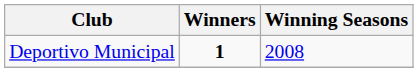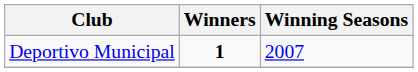 <table class="sortable wikitable">
 <tr>
 <th>Club</th>
 <th>Winners</th>
 <th class="unsortable">Winning Seasons</th>
 </tr>
 <tr>
 <td><a href='#'>Deportivo Municipal</a></td>
 <td align=center><strong>1</strong></td>
-<td><a href='#'>2008</a></td>
+<td><a href='#'>2007</a></td>
 </tr>
 <tr>
 </tr>
 </table>
